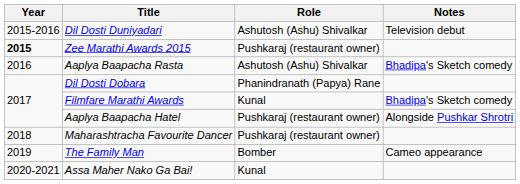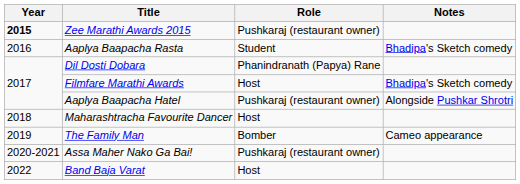 <table class="wikitable">
 <tr>
 <th>Year</th>
 <th>Title</th>
 <th>Role</th>
 <th>Notes</th>
-</tr>
-<tr>
-<td>2015-2016</td>
-<td><em><a href='#'>Dil Dosti Duniyadari</a></em></td>
-<td>Ashutosh (Ashu) Shivalkar</td>
-<td>Television debut</td>
 </tr>
 <tr>
 <td><strong>2015</strong></td>
 <td><em><a href='#'>Zee Marathi Awards 2015</a></em></td>
 <td>Pushkaraj (restaurant owner)</td>
 <td></td>
 </tr>
 <tr>
 <td>2016</td>
 <td><em>Aaplya Baapacha Rasta</em></td>
-<td>Ashutosh (Ashu) Shivalkar</td>
+<td>Student</td>
 <td><a href='#'>Bhadipa</a>'s Sketch comedy</td>
 </tr>
 <tr>
 <td rowspan="3">2017</td>
 <td><em><a href='#'>Dil Dosti Dobara</a></em></td>
 <td>Phanindranath (Papya) Rane</td>
 <td></td>
 </tr>
 <tr>
 <td><em><a href='#'>Filmfare Marathi Awards</a></em></td>
-<td>Kunal</td>
+<td>Host</td>
 <td><a href='#'>Bhadipa</a>'s Sketch comedy</td>
 </tr>
 <tr>
 <td><em>Aaplya Baapacha Hatel</em></td>
 <td>Pushkaraj (restaurant owner)</td>
 <td>Alongside <a href='#'>Pushkar Shrotri</a></td>
 </tr>
 <tr>
 <td>2018</td>
 <td><em>Maharashtracha Favourite Dancer</em></td>
-<td>Pushkaraj (restaurant owner)</td>
+<td>Host</td>
 <td></td>
 </tr>
 <tr>
 <td>2019</td>
 <td><em><a href='#'>The Family Man</a></em></td>
 <td>Bomber</td>
 <td>Cameo appearance</td>
 </tr>
 <tr>
 <td>2020-2021</td>
 <td><em>Assa Maher Nako Ga Bai!</em></td>
-<td>Kunal</td>
+<td>Pushkaraj (restaurant owner)</td>
+<td></td>
+</tr>
+<tr>
+<td>2022</td>
+<td><em><a href='#'>Band Baja Varat</a></em></td>
+<td>Host</td>
 <td></td>
 </tr>
 </table>
